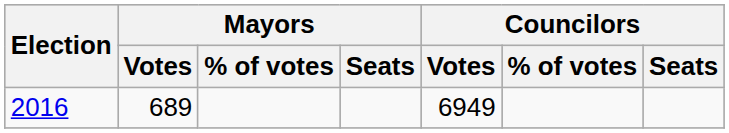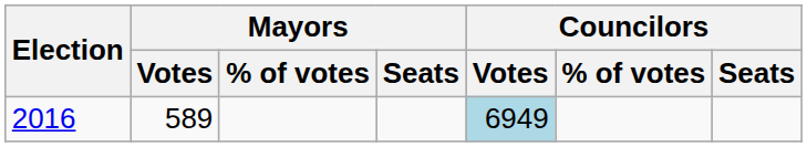 <table class="wikitable">
 <tr>
 <th rowspan="2">Election</th>
 <th colspan="3">Mayors</th>
 <th colspan="3">Councilors</th>
 </tr>
 <tr>
 <th>Votes</th>
 <th>% of votes</th>
 <th>Seats</th>
 <th>Votes</th>
 <th>% of votes</th>
 <th>Seats</th>
 </tr>
 <tr>
 <td><a href='#'>2016</a></td>
-<td align="right">689</td>
+<td align="right">589</td>
 <td></td>
 <td></td>
-<td align="right">6949</td>
+<td align="right" style="background: lightblue;">6949</td>
 <td></td>
 <td></td>
 </tr>
 </table>
